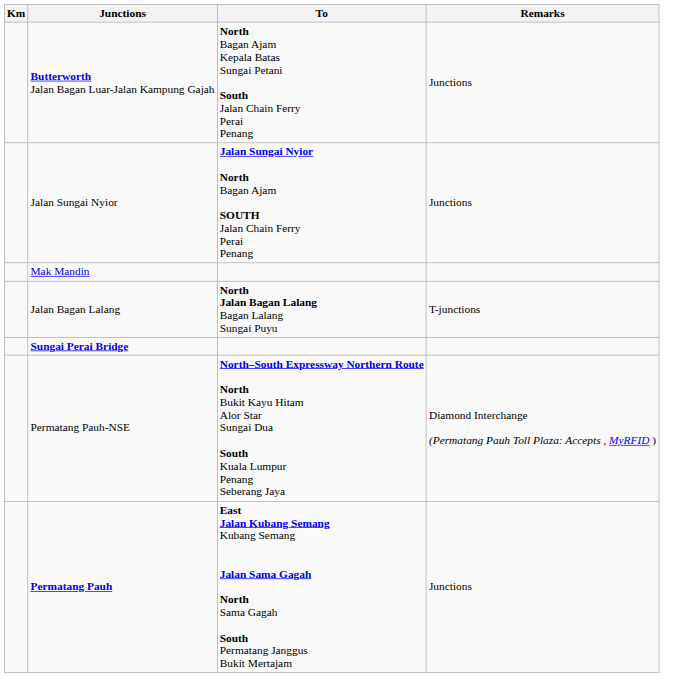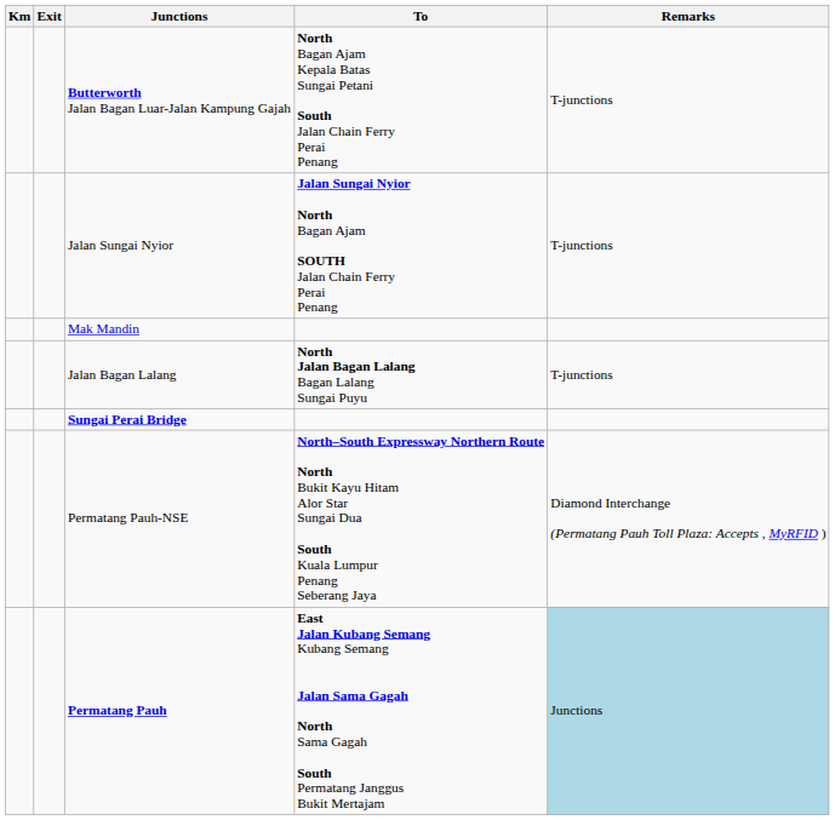 <table class="wikitable">
 <tr>
 <th>Km</th>
+<th>Exit</th>
 <th>Junctions</th>
 <th>To</th>
 <th>Remarks</th>
 </tr>
 <tr>
 <td></td>
+<td></td>
 <td><strong><a href='#'>Butterworth</a></strong><br>Jalan Bagan Luar-Jalan Kampung Gajah</td>
 <td><strong>North</strong><br> Bagan Ajam<br> Kepala Batas<br> Sungai Petani<br><br><strong>South </strong><br> Jalan Chain Ferry<br> Perai<br> Penang</td>
-<td>Junctions</td>
+<td>T-junctions</td>
 </tr>
 <tr>
 <td></td>
+<td></td>
 <td>Jalan Sungai Nyior</td>
 <td> <strong><a href='#'>Jalan Sungai Nyior</a></strong><br><br><strong>North</strong><br>Bagan Ajam<br><br><strong>SOUTH</strong><br>Jalan Chain Ferry<br>Perai<br>Penang</td>
-<td>Junctions</td>
+<td>T-junctions</td>
 </tr>
 <tr>
+<td></td>
 <td></td>
 <td><a href='#'>Mak Mandin</a></td>
 <td></td>
 <td></td>
 </tr>
 <tr>
 <td></td>
+<td></td>
 <td>Jalan Bagan Lalang</td>
 <td><strong>North</strong><br><strong>Jalan Bagan Lalang</strong><br>Bagan Lalang<br>Sungai Puyu</td>
 <td>T-junctions</td>
 </tr>
 <tr>
+<td></td>
 <td></td>
 <td><strong><a href='#'>Sungai Perai Bridge</a></strong></td>
 <td></td>
 <td></td>
 </tr>
 <tr>
 <td></td>
+<td></td>
 <td>Permatang Pauh-NSE</td>
 <td>  <strong><a href='#'>North–South Expressway Northern Route</a></strong><br><br><strong>North</strong><br>Bukit Kayu Hitam<br>Alor Star<br>Sungai Dua<br><br><strong>South </strong><br>Kuala Lumpur<br>Penang<br>Seberang Jaya</td>
 <td>Diamond Interchange<br><br><em>(Permatang Pauh Toll Plaza: Accepts , <a href='#'><span>My</span><span>RFID</span></a> </em>)</td>
 </tr>
 <tr>
 <td></td>
+<td></td>
 <td><strong><a href='#'>Permatang Pauh</a></strong></td>
 <td><strong>East</strong><br> <strong><a href='#'>Jalan Kubang Semang</a></strong><br>Kubang Semang<br><br><br> <strong><a href='#'>Jalan Sama Gagah</a></strong><br><br><strong>North</strong><br>Sama Gagah<br><br><strong>South </strong><br>Permatang Janggus<br>Bukit Mertajam</td>
-<td>Junctions</td>
+<td style="background: lightblue;">Junctions</td>
 </tr>
 </table>
